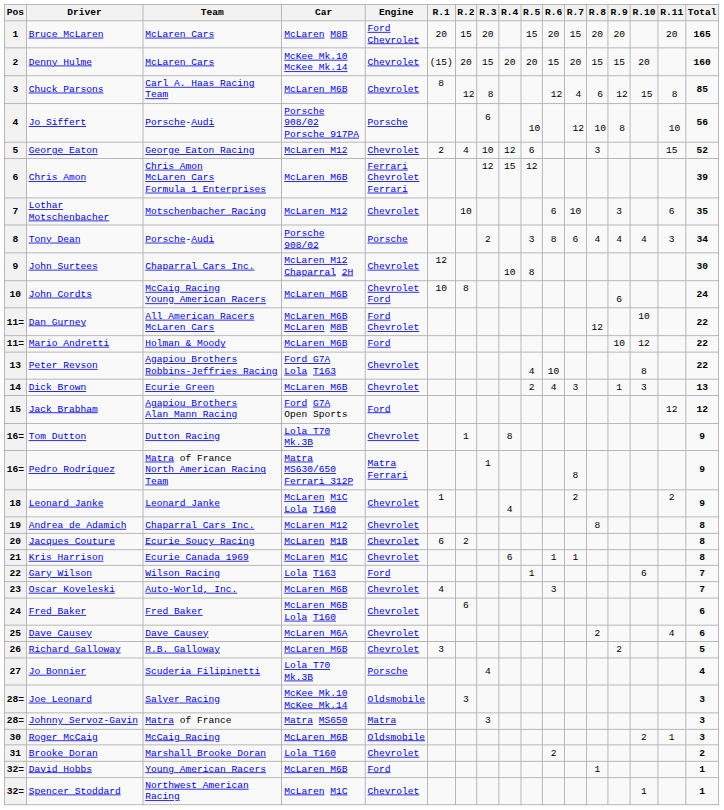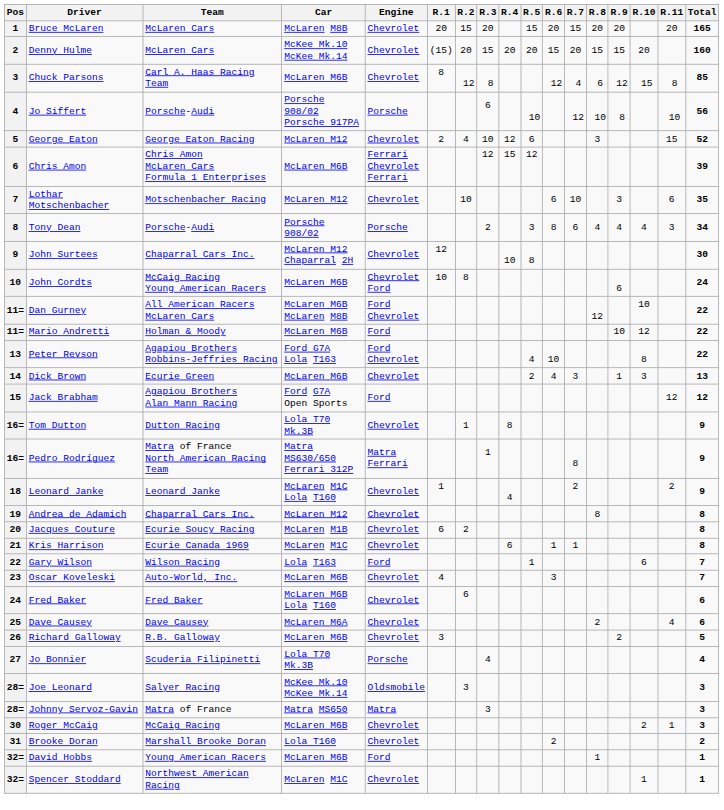 <table class="wikitable" style="font-size: 90%;">
 <tr>
 <th>Pos</th>
 <th>Driver</th>
 <th>Team</th>
 <th>Car</th>
 <th>Engine</th>
 <th>R.1</th>
 <th>R.2</th>
 <th>R.3</th>
 <th>R.4</th>
 <th>R.5</th>
 <th>R.6</th>
 <th>R.7</th>
 <th>R.8</th>
 <th>R.9</th>
 <th>R.10</th>
 <th>R.11</th>
 <th>Total</th>
 </tr>
 <tr>
 <th>1</th>
 <td> <a href='#'>Bruce McLaren</a></td>
 <td> <a href='#'>McLaren Cars</a></td>
 <td><a href='#'>McLaren</a> <a href='#'>M8B</a></td>
-<td><a href='#'>Ford</a><br><a href='#'>Chevrolet</a></td>
+<td><a href='#'>Chevrolet</a></td>
 <td align="center">20</td>
 <td align="center">15</td>
 <td align="center">20</td>
 <td></td>
 <td align="center">15</td>
 <td align="center">20</td>
 <td align="center">15</td>
 <td align="center">20</td>
 <td align="center">20</td>
 <td></td>
 <td align="center">20</td>
 <td align="center"><strong>165</strong></td>
 </tr>
 <tr>
 <th>2</th>
 <td> <a href='#'>Denny Hulme</a></td>
 <td> <a href='#'>McLaren Cars</a></td>
 <td><a href='#'>McKee Mk.10</a><br><a href='#'>McKee Mk.14</a></td>
 <td><a href='#'>Chevrolet</a></td>
 <td align="center">(15)</td>
 <td align="center">20</td>
 <td align="center">15</td>
 <td align="center">20</td>
 <td align="center">20</td>
 <td align="center">15</td>
 <td align="center">20</td>
 <td align="center">15</td>
 <td align="center">15</td>
 <td align="center">20</td>
 <td></td>
 <td align="center"><strong>160</strong></td>
 </tr>
 <tr>
 <th>3</th>
 <td> <a href='#'>Chuck Parsons</a></td>
 <td> <a href='#'>Carl A. Haas Racing Team</a></td>
 <td><a href='#'>McLaren M6B</a></td>
 <td><a href='#'>Chevrolet</a></td>
 <td align="center">8<br> </td>
 <td align="center"><br> 12</td>
 <td align="center"><br> 8</td>
 <td></td>
 <td></td>
 <td align="center"><br> 12</td>
 <td align="center"><br> 4</td>
 <td align="center"><br> 6</td>
 <td align="center"><br> 12</td>
 <td align="center"><br> 15</td>
 <td align="center"><br> 8</td>
 <td align="center"><strong>85</strong></td>
 </tr>
 <tr>
 <th>4</th>
 <td> <a href='#'>Jo Siffert</a></td>
 <td> <a href='#'>Porsche</a>-<a href='#'>Audi</a></td>
 <td><a href='#'>Porsche 908/02</a><br><a href='#'>Porsche 917PA</a></td>
 <td><a href='#'>Porsche</a></td>
 <td></td>
 <td></td>
 <td align="center">6<br> </td>
 <td></td>
 <td align="center"><br> 10</td>
 <td></td>
 <td align="center"><br> 12</td>
 <td align="center"><br> 10</td>
 <td align="center"><br> 8</td>
 <td></td>
 <td align="center"><br> 10</td>
 <td align="center"><strong>56</strong></td>
 </tr>
 <tr>
 <th>5</th>
 <td> <a href='#'>George Eaton</a></td>
 <td> <a href='#'>George Eaton Racing</a></td>
 <td><a href='#'>McLaren M12</a></td>
 <td><a href='#'>Chevrolet</a></td>
 <td align="center">2</td>
 <td align="center">4</td>
 <td align="center">10</td>
 <td align="center">12</td>
 <td align="center">6</td>
 <td></td>
 <td></td>
 <td align="center">3</td>
 <td></td>
 <td></td>
 <td align="center">15</td>
 <td align="center"><strong>52</strong></td>
 </tr>
 <tr>
 <th>6</th>
 <td> <a href='#'>Chris Amon</a></td>
 <td> <a href='#'>Chris Amon</a><br> <a href='#'>McLaren Cars</a><br> <a href='#'>Formula 1 Enterprises</a></td>
 <td><a href='#'>McLaren M6B</a></td>
 <td><a href='#'>Ferrari</a><br><a href='#'>Chevrolet</a><br><a href='#'>Ferrari</a></td>
 <td></td>
 <td></td>
 <td align="center">12<br> <br> </td>
 <td align="center">15<br> <br> </td>
 <td align="center">12<br> <br> </td>
 <td></td>
 <td></td>
 <td></td>
 <td></td>
 <td></td>
 <td></td>
 <td align="center"><strong>39</strong></td>
 </tr>
 <tr>
 <th>7</th>
 <td> <a href='#'>Lothar Motschenbacher</a></td>
 <td> <a href='#'>Motschenbacher Racing</a></td>
 <td><a href='#'>McLaren M12</a></td>
 <td><a href='#'>Chevrolet</a></td>
 <td></td>
 <td align="center">10</td>
 <td></td>
 <td></td>
 <td></td>
 <td align="center">6</td>
 <td align="center">10</td>
 <td></td>
 <td align="center">3</td>
 <td></td>
 <td align="center">6</td>
 <td align="center"><strong>35</strong></td>
 </tr>
 <tr>
 <th>8</th>
 <td> <a href='#'>Tony Dean</a></td>
 <td> <a href='#'>Porsche</a>-<a href='#'>Audi</a></td>
 <td><a href='#'>Porsche 908/02</a></td>
 <td><a href='#'>Porsche</a></td>
 <td></td>
 <td></td>
 <td align="center">2</td>
 <td></td>
 <td align="center">3</td>
 <td align="center">8</td>
 <td align="center">6</td>
 <td align="center">4</td>
 <td align="center">4</td>
 <td align="center">4</td>
 <td align="center">3</td>
 <td align="center"><strong>34</strong></td>
 </tr>
 <tr>
 <th>9</th>
 <td> <a href='#'>John Surtees</a></td>
 <td> <a href='#'>Chaparral Cars Inc.</a></td>
 <td><a href='#'>McLaren M12</a><br><a href='#'>Chaparral</a> <a href='#'>2H</a></td>
 <td><a href='#'>Chevrolet</a></td>
 <td align="center">12<br> </td>
 <td></td>
 <td></td>
 <td align="center"> <br>10</td>
 <td align="center"> <br>8</td>
 <td></td>
 <td></td>
 <td></td>
 <td></td>
 <td></td>
 <td></td>
 <td align="center"><strong>30</strong></td>
 </tr>
 <tr>
 <th>10</th>
 <td> <a href='#'>John Cordts</a></td>
 <td> <a href='#'>McCaig Racing</a><br> <a href='#'>Young American Racers</a></td>
 <td><a href='#'>McLaren M6B</a></td>
 <td><a href='#'>Chevrolet</a><br><a href='#'>Ford</a></td>
 <td align="center">10<br> </td>
 <td align="center">8<br> </td>
 <td></td>
 <td></td>
 <td></td>
 <td></td>
 <td></td>
 <td></td>
 <td align="center"> <br>6</td>
 <td></td>
 <td></td>
 <td align="center"><strong>24</strong></td>
 </tr>
 <tr>
 <th>11=</th>
 <td> <a href='#'>Dan Gurney</a></td>
 <td> <a href='#'>All American Racers</a><br> <a href='#'>McLaren Cars</a></td>
 <td><a href='#'>McLaren M6B</a><br><a href='#'>McLaren</a> <a href='#'>M8B</a></td>
 <td><a href='#'>Ford</a><br><a href='#'>Chevrolet</a></td>
 <td></td>
 <td></td>
 <td></td>
 <td></td>
 <td></td>
 <td></td>
 <td></td>
 <td align="center"> <br>12</td>
 <td></td>
 <td align="center">10<br> </td>
 <td></td>
 <td align="center"><strong>22</strong></td>
 </tr>
 <tr>
 <th>11=</th>
 <td> <a href='#'>Mario Andretti</a></td>
 <td> <a href='#'>Holman & Moody</a></td>
 <td><a href='#'>McLaren M6B</a></td>
 <td><a href='#'>Ford</a></td>
 <td></td>
 <td></td>
 <td></td>
 <td></td>
 <td></td>
 <td></td>
 <td></td>
 <td></td>
 <td align="center">10</td>
 <td align="center">12</td>
 <td></td>
 <td align="center"><strong>22</strong></td>
 </tr>
 <tr>
 <th>13</th>
 <td> <a href='#'>Peter Revson</a></td>
 <td> <a href='#'>Agapiou Brothers</a><br> <a href='#'>Robbins-Jeffries Racing</a></td>
 <td><a href='#'>Ford G7A</a><br><a href='#'>Lola</a> <a href='#'>T163</a></td>
-<td><a href='#'>Chevrolet</a></td>
+<td><a href='#'>Ford</a><br><a href='#'>Chevrolet</a></td>
 <td></td>
 <td></td>
 <td></td>
 <td></td>
 <td align="center"> <br>4</td>
 <td align="center"> <br>10</td>
 <td></td>
 <td></td>
 <td></td>
 <td align="center"> <br>8</td>
 <td></td>
 <td align="center"><strong>22</strong></td>
 </tr>
 <tr>
 <th>14</th>
 <td> <a href='#'>Dick Brown</a></td>
 <td> <a href='#'>Ecurie Green</a></td>
 <td><a href='#'>McLaren M6B</a></td>
 <td><a href='#'>Chevrolet</a></td>
 <td></td>
 <td></td>
 <td></td>
 <td></td>
 <td align="center">2</td>
 <td align="center">4</td>
 <td align="center">3</td>
 <td></td>
 <td align="center">1</td>
 <td align="center">3</td>
 <td></td>
 <td align="center"><strong>13</strong></td>
 </tr>
 <tr>
 <th>15</th>
 <td> <a href='#'>Jack Brabham</a></td>
 <td> <a href='#'>Agapiou Brothers</a><br> <a href='#'>Alan Mann Racing</a></td>
 <td><a href='#'>Ford</a> <a href='#'>G7A</a><br>Open Sports</td>
 <td><a href='#'>Ford</a></td>
 <td></td>
 <td></td>
 <td></td>
 <td></td>
 <td></td>
 <td></td>
 <td></td>
 <td></td>
 <td></td>
 <td></td>
 <td align="center">12</td>
 <td align="center"><strong>12</strong></td>
 </tr>
 <tr>
 <th>16=</th>
 <td> <a href='#'>Tom Dutton</a></td>
 <td> <a href='#'>Dutton Racing</a></td>
 <td><a href='#'>Lola T70 Mk.3B</a></td>
 <td><a href='#'>Chevrolet</a></td>
 <td></td>
 <td align="center">1</td>
 <td></td>
 <td align="center">8</td>
 <td></td>
 <td></td>
 <td></td>
 <td></td>
 <td></td>
 <td></td>
 <td></td>
 <td align="center"><strong>9</strong></td>
 </tr>
 <tr>
 <th>16=</th>
 <td> <a href='#'>Pedro Rodríguez</a></td>
 <td> <a href='#'>Matra</a> of France<br> <a href='#'>North American Racing Team</a></td>
 <td><a href='#'>Matra</a> <a href='#'>MS630/650</a><br><a href='#'>Ferrari 312P</a></td>
 <td><a href='#'>Matra</a><br><a href='#'>Ferrari</a></td>
 <td></td>
 <td></td>
 <td align="center">1<br> </td>
 <td></td>
 <td></td>
 <td></td>
 <td align="center"> <br>8</td>
 <td></td>
 <td></td>
 <td></td>
 <td></td>
 <td align="center"><strong>9</strong></td>
 </tr>
 <tr>
 <th>18</th>
 <td> <a href='#'>Leonard Janke</a></td>
 <td> <a href='#'>Leonard Janke</a></td>
 <td><a href='#'>McLaren</a> <a href='#'>M1C</a><br><a href='#'>Lola</a> <a href='#'>T160</a></td>
 <td><a href='#'>Chevrolet</a></td>
 <td align="center">1<br> </td>
 <td></td>
 <td></td>
 <td align="center"> <br>4</td>
 <td></td>
 <td></td>
 <td align="center">2<br> </td>
 <td></td>
 <td></td>
 <td></td>
 <td align="center">2<br> </td>
 <td align="center"><strong>9</strong></td>
 </tr>
 <tr>
 <th>19</th>
 <td> <a href='#'>Andrea de Adamich</a></td>
 <td> <a href='#'>Chaparral Cars Inc.</a></td>
 <td><a href='#'>McLaren M12</a></td>
 <td><a href='#'>Chevrolet</a></td>
 <td></td>
 <td></td>
 <td></td>
 <td></td>
 <td></td>
 <td></td>
 <td></td>
 <td align="center">8</td>
 <td></td>
 <td></td>
 <td></td>
 <td align="center"><strong>8</strong></td>
 </tr>
 <tr>
 <th>20</th>
 <td> <a href='#'>Jacques Couture</a></td>
 <td> <a href='#'>Ecurie Soucy Racing</a></td>
 <td><a href='#'>McLaren</a> <a href='#'>M1B</a></td>
 <td><a href='#'>Chevrolet</a></td>
 <td align="center">6</td>
 <td align="center">2</td>
 <td></td>
 <td></td>
 <td></td>
 <td></td>
 <td></td>
 <td></td>
 <td></td>
 <td></td>
 <td></td>
 <td align="center"><strong>8</strong></td>
 </tr>
 <tr>
 <th>21</th>
 <td> <a href='#'>Kris Harrison</a></td>
 <td> <a href='#'>Ecurie Canada 1969</a></td>
 <td><a href='#'>McLaren</a> <a href='#'>M1C</a></td>
 <td><a href='#'>Chevrolet</a></td>
 <td></td>
 <td></td>
 <td></td>
 <td align="center">6</td>
 <td></td>
 <td align="center">1</td>
 <td align="center">1</td>
 <td></td>
 <td></td>
 <td></td>
 <td></td>
 <td align="center"><strong>8</strong></td>
 </tr>
 <tr>
 <th>22</th>
 <td> <a href='#'>Gary Wilson</a></td>
 <td> <a href='#'>Wilson Racing</a></td>
 <td><a href='#'>Lola</a> <a href='#'>T163</a></td>
 <td><a href='#'>Ford</a></td>
 <td></td>
 <td></td>
 <td></td>
 <td></td>
 <td align="center">1</td>
 <td></td>
 <td></td>
 <td></td>
 <td></td>
 <td align="center">6</td>
 <td></td>
 <td align="center"><strong>7</strong></td>
 </tr>
 <tr>
 <th>23</th>
 <td> <a href='#'>Oscar Koveleski</a></td>
 <td> <a href='#'>Auto-World, Inc.</a></td>
 <td><a href='#'>McLaren M6B</a></td>
 <td><a href='#'>Chevrolet</a></td>
 <td align="center">4</td>
 <td></td>
 <td></td>
 <td></td>
 <td></td>
 <td align="center">3</td>
 <td></td>
 <td></td>
 <td></td>
 <td></td>
 <td></td>
 <td align="center"><strong>7</strong></td>
 </tr>
 <tr>
 <th>24</th>
 <td> <a href='#'>Fred Baker</a></td>
 <td> <a href='#'>Fred Baker</a></td>
 <td><a href='#'>McLaren M6B</a><br><a href='#'>Lola</a> <a href='#'>T160</a></td>
 <td><a href='#'>Chevrolet</a></td>
 <td></td>
 <td align="center">6<br> </td>
 <td></td>
 <td></td>
 <td></td>
 <td></td>
 <td></td>
 <td></td>
 <td></td>
 <td></td>
 <td></td>
 <td align="center"><strong>6</strong></td>
 </tr>
 <tr>
 <th>25</th>
 <td> <a href='#'>Dave Causey</a></td>
 <td> <a href='#'>Dave Causey</a></td>
 <td><a href='#'>McLaren M6A</a></td>
 <td><a href='#'>Chevrolet</a></td>
 <td></td>
 <td></td>
 <td></td>
 <td></td>
 <td></td>
 <td></td>
 <td></td>
 <td align="center">2</td>
 <td></td>
 <td></td>
 <td align="center">4</td>
 <td align="center"><strong>6</strong></td>
 </tr>
 <tr>
 <th>26</th>
 <td> <a href='#'>Richard Galloway</a></td>
 <td> <a href='#'>R.B. Galloway</a></td>
 <td><a href='#'>McLaren M6B</a></td>
 <td><a href='#'>Chevrolet</a></td>
 <td align="center">3</td>
 <td></td>
 <td></td>
 <td></td>
 <td></td>
 <td></td>
 <td></td>
 <td></td>
 <td align="center">2</td>
 <td></td>
 <td></td>
 <td align="center"><strong>5</strong></td>
 </tr>
 <tr>
 <th>27</th>
 <td> <a href='#'>Jo Bonnier</a></td>
 <td> <a href='#'>Scuderia Filipinetti</a></td>
 <td><a href='#'>Lola T70 Mk.3B</a></td>
 <td><a href='#'>Porsche</a></td>
 <td></td>
 <td></td>
 <td align="center">4</td>
 <td></td>
 <td></td>
 <td></td>
 <td></td>
 <td></td>
 <td></td>
 <td></td>
 <td></td>
 <td align="center"><strong>4</strong></td>
 </tr>
 <tr>
 <th>28=</th>
 <td> <a href='#'>Joe Leonard</a></td>
 <td> <a href='#'>Salyer Racing</a></td>
 <td><a href='#'>McKee Mk.10</a><br><a href='#'>McKee Mk.14</a></td>
 <td><a href='#'>Oldsmobile</a></td>
 <td></td>
 <td align="center">3</td>
 <td></td>
 <td></td>
 <td></td>
 <td></td>
 <td></td>
 <td></td>
 <td></td>
 <td></td>
 <td></td>
 <td align="center"><strong>3</strong></td>
 </tr>
 <tr>
 <th>28=</th>
 <td> <a href='#'>Johnny Servoz-Gavin</a></td>
 <td> <a href='#'>Matra</a> of France</td>
 <td><a href='#'>Matra</a> <a href='#'>MS650</a></td>
 <td><a href='#'>Matra</a></td>
 <td></td>
 <td></td>
 <td align="center">3</td>
 <td></td>
 <td></td>
 <td></td>
 <td></td>
 <td></td>
 <td></td>
 <td></td>
 <td></td>
 <td align="center"><strong>3</strong></td>
 </tr>
 <tr>
 <th>30</th>
 <td> <a href='#'>Roger McCaig</a></td>
 <td> <a href='#'>McCaig Racing</a></td>
 <td><a href='#'>McLaren M6B</a></td>
-<td><a href='#'>Oldsmobile</a></td>
+<td><a href='#'>Chevrolet</a></td>
 <td></td>
 <td></td>
 <td></td>
 <td></td>
 <td></td>
 <td></td>
 <td></td>
 <td></td>
 <td></td>
 <td align="center">2</td>
 <td align="center">1</td>
 <td align="center"><strong>3</strong></td>
 </tr>
 <tr>
 <th>31</th>
 <td> <a href='#'>Brooke Doran</a></td>
 <td> <a href='#'>Marshall Brooke Doran</a></td>
 <td><a href='#'>Lola T160</a></td>
 <td><a href='#'>Chevrolet</a></td>
 <td></td>
 <td></td>
 <td></td>
 <td></td>
 <td></td>
 <td align="center">2</td>
 <td></td>
 <td></td>
 <td></td>
 <td></td>
 <td></td>
 <td align="center"><strong>2</strong></td>
 </tr>
 <tr>
 <th>32=</th>
 <td> <a href='#'>David Hobbs</a></td>
 <td> <a href='#'>Young American Racers</a></td>
 <td><a href='#'>McLaren M6B</a></td>
 <td><a href='#'>Ford</a></td>
 <td></td>
 <td></td>
 <td></td>
 <td></td>
 <td></td>
 <td></td>
 <td></td>
 <td align="center">1</td>
 <td></td>
 <td></td>
 <td></td>
 <td align="center"><strong>1</strong></td>
 </tr>
 <tr>
 <th>32=</th>
 <td> <a href='#'>Spencer Stoddard</a></td>
 <td> <a href='#'>Northwest American Racing</a></td>
 <td><a href='#'>McLaren</a> <a href='#'>M1C</a></td>
 <td><a href='#'>Chevrolet</a></td>
 <td></td>
 <td></td>
 <td></td>
 <td></td>
 <td></td>
 <td></td>
 <td></td>
 <td></td>
 <td></td>
 <td align="center">1</td>
 <td></td>
 <td align="center"><strong>1</strong></td>
 </tr>
 </table>
